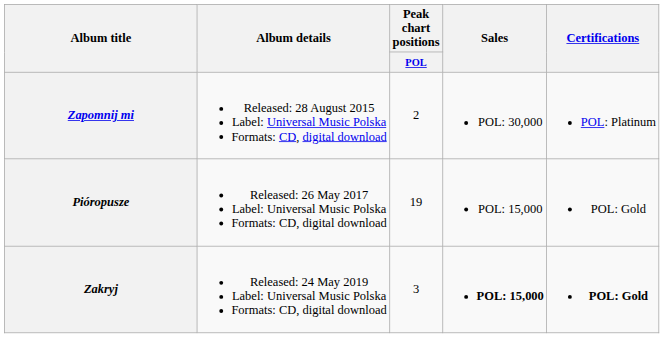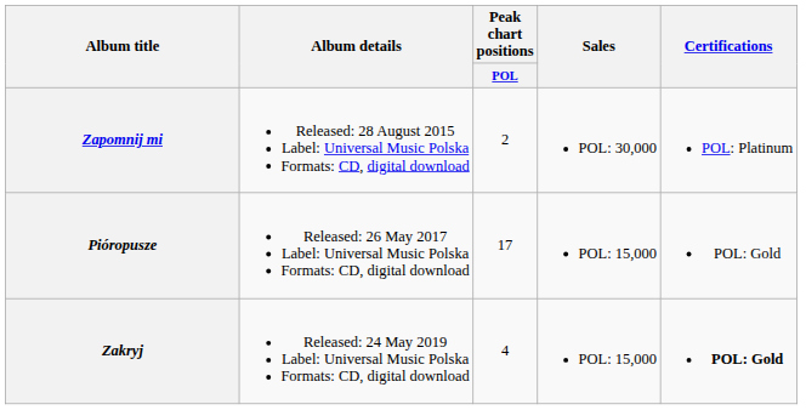 <table class=wikitable style=text-align:center;>
 <tr>
 <th rowspan=2 style="width:15em;">Album title</th>
 <th rowspan=2>Album details</th>
 <th>Peak chart positions</th>
 <th rowspan=2>Sales</th>
 <th rowspan=2><a href='#'>Certifications</a></th>
 </tr>
 <tr>
 <th width="25"><small><a href='#'>POL</a></small><br></th>
 </tr>
 <tr>
 <th scope="row"><em><a href='#'>Zapomnij mi</a></em></th>
 <td><br><ul><li>Released: 28 August 2015</li><li>Label: <a href='#'>Universal Music Polska</a></li><li>Formats: <a href='#'>CD</a>, <a href='#'>digital download</a></li></ul></td>
 <td>2</td>
 <td><br><ul><li>POL: 30,000</li></ul></td>
 <td><br><ul><li><a href='#'>POL</a>: Platinum</li></ul></td>
 </tr>
 <tr>
 <th scope="row"><em>Pióropusze</em></th>
 <td><br><ul><li>Released: 26 May 2017</li><li>Label: Universal Music Polska</li><li>Formats: CD, digital download</li></ul></td>
-<td>19</td>
+<td>17</td>
 <td><br><ul><li>POL: 15,000</li></ul></td>
 <td><br><ul><li>POL: Gold</li></ul></td>
 </tr>
 <tr>
 <th scope="row"><em>Zakryj</em></th>
 <td><br><ul><li>Released: 24 May 2019</li><li>Label: Universal Music Polska</li><li>Formats: CD, digital download</li></ul></td>
-<td>3</td>
-<td><strong><br><ul><li>POL: 15,000</li></ul></strong></td>
+<td>4</td>
+<td><br><ul><li>POL: 15,000</li></ul></td>
 <td><strong><br><ul><li>POL: Gold</li></ul></strong></td>
 </tr>
 </table>
